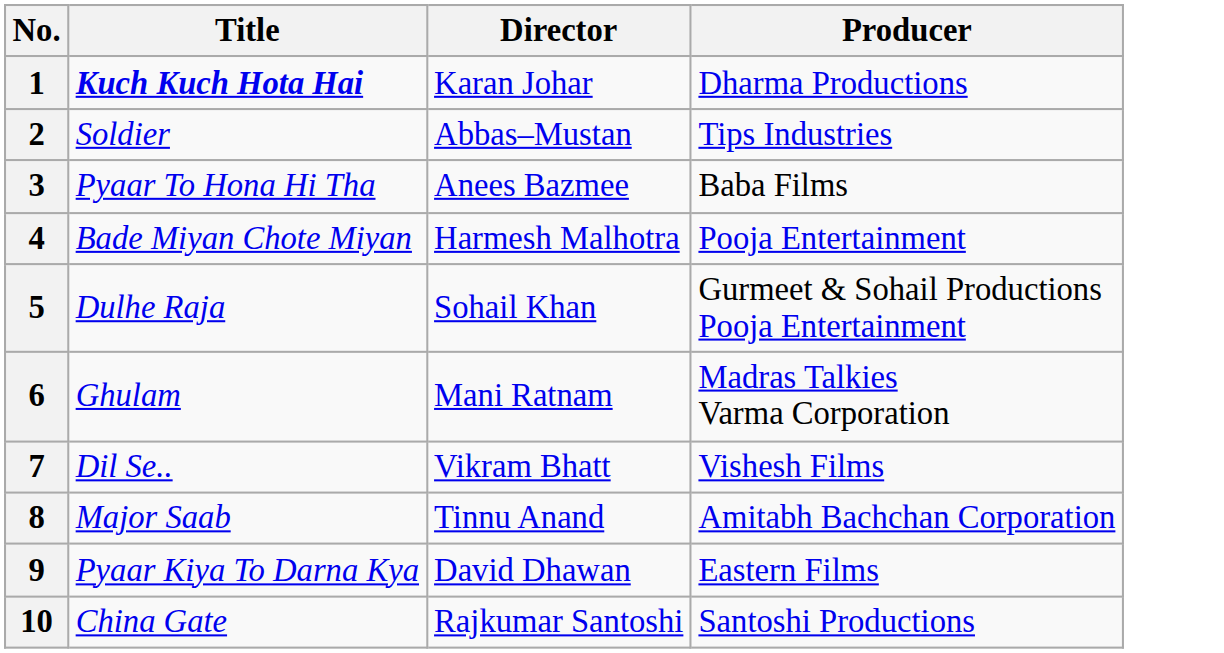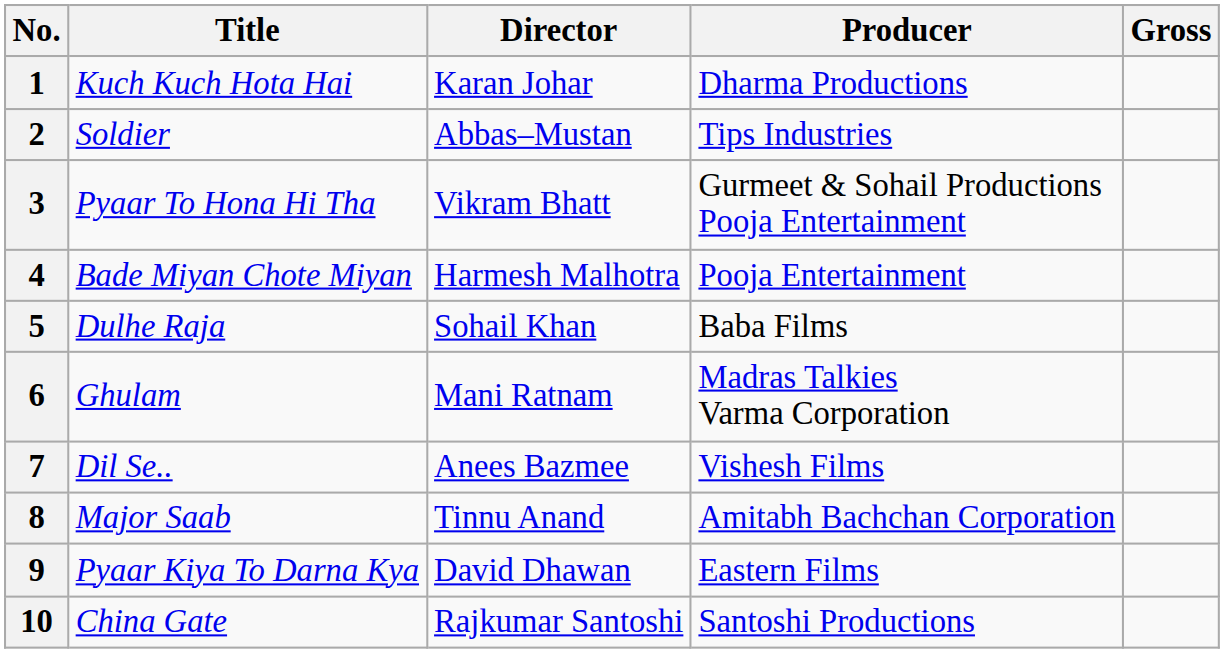 <table class="wikitable">
 <tr>
 <th>No.</th>
 <th>Title</th>
 <th>Director</th>
 <th>Producer</th>
+<th>Gross</th>
 </tr>
 <tr>
 <th>1</th>
-<td><strong><em><a href='#'>Kuch Kuch Hota Hai</a></em></strong></td>
+<td><em><a href='#'>Kuch Kuch Hota Hai</a></em></td>
 <td><a href='#'>Karan Johar</a></td>
 <td><a href='#'>Dharma Productions</a></td>
+<td></td>
 </tr>
 <tr>
 <th>2</th>
 <td><em><a href='#'>Soldier</a></em></td>
 <td><a href='#'>Abbas–Mustan</a></td>
 <td><a href='#'>Tips Industries</a></td>
+<td></td>
 </tr>
 <tr>
 <th>3</th>
 <td><em><a href='#'>Pyaar To Hona Hi Tha</a></em></td>
-<td><a href='#'>Anees Bazmee</a></td>
-<td>Baba Films</td>
+<td><a href='#'>Vikram Bhatt</a></td>
+<td>Gurmeet & Sohail Productions <br><a href='#'>Pooja Entertainment</a></td>
+<td></td>
 </tr>
 <tr>
 <th>4</th>
 <td><em><a href='#'>Bade Miyan Chote Miyan</a></em></td>
 <td><a href='#'>Harmesh Malhotra</a></td>
 <td><a href='#'>Pooja Entertainment</a></td>
+<td></td>
 </tr>
 <tr>
 <th>5</th>
 <td><em><a href='#'>Dulhe Raja</a></em></td>
 <td><a href='#'>Sohail Khan</a></td>
-<td>Gurmeet & Sohail Productions <br><a href='#'>Pooja Entertainment</a></td>
+<td>Baba Films</td>
+<td></td>
 </tr>
 <tr>
 <th>6</th>
 <td><em><a href='#'>Ghulam</a></em></td>
 <td><a href='#'>Mani Ratnam</a></td>
 <td><a href='#'>Madras Talkies</a> <br>Varma Corporation</td>
+<td></td>
 </tr>
 <tr>
 <th>7</th>
 <td><em><a href='#'>Dil Se..</a></em></td>
-<td><a href='#'>Vikram Bhatt</a></td>
+<td><a href='#'>Anees Bazmee</a></td>
 <td><a href='#'>Vishesh Films</a></td>
+<td></td>
 </tr>
 <tr>
 <th>8</th>
 <td><em><a href='#'>Major Saab</a></em></td>
 <td><a href='#'>Tinnu Anand</a></td>
 <td><a href='#'>Amitabh Bachchan Corporation</a></td>
+<td></td>
 </tr>
 <tr>
 <th>9</th>
 <td><em><a href='#'>Pyaar Kiya To Darna Kya</a></em></td>
 <td><a href='#'>David Dhawan</a></td>
 <td><a href='#'>Eastern Films</a></td>
+<td></td>
 </tr>
 <tr>
 <th>10</th>
 <td><em><a href='#'>China Gate</a></em></td>
 <td><a href='#'>Rajkumar Santoshi</a></td>
 <td><a href='#'>Santoshi Productions</a></td>
+<td></td>
 </tr>
 </table>
